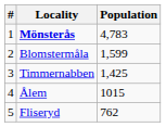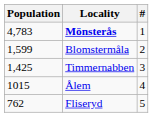 <table class="wikitable">
 <tr>
+<th>Population</th>
+<th>Locality</th>
 <th>#</th>
-<th>Locality</th>
-<th>Population</th>
 </tr>
 <tr>
+<td>4,783</td>
+<td><strong><a href='#'>Mönsterås</a></strong></td>
 <td>1</td>
-<td><strong><a href='#'>Mönsterås</a></strong></td>
-<td>4,783</td>
 </tr>
 <tr>
+<td>1,599</td>
+<td><a href='#'>Blomstermåla</a></td>
 <td>2</td>
-<td><a href='#'>Blomstermåla</a></td>
-<td>1,599</td>
 </tr>
 <tr>
+<td>1,425</td>
+<td><a href='#'>Timmernabben</a></td>
 <td>3</td>
-<td><a href='#'>Timmernabben</a></td>
-<td>1,425</td>
 </tr>
 <tr>
+<td>1015</td>
+<td><a href='#'>Ålem</a></td>
 <td>4</td>
-<td><a href='#'>Ålem</a></td>
-<td>1015</td>
 </tr>
 <tr>
+<td>762</td>
+<td><a href='#'>Fliseryd</a></td>
 <td>5</td>
-<td><a href='#'>Fliseryd</a></td>
-<td>762</td>
 </tr>
 </table>
